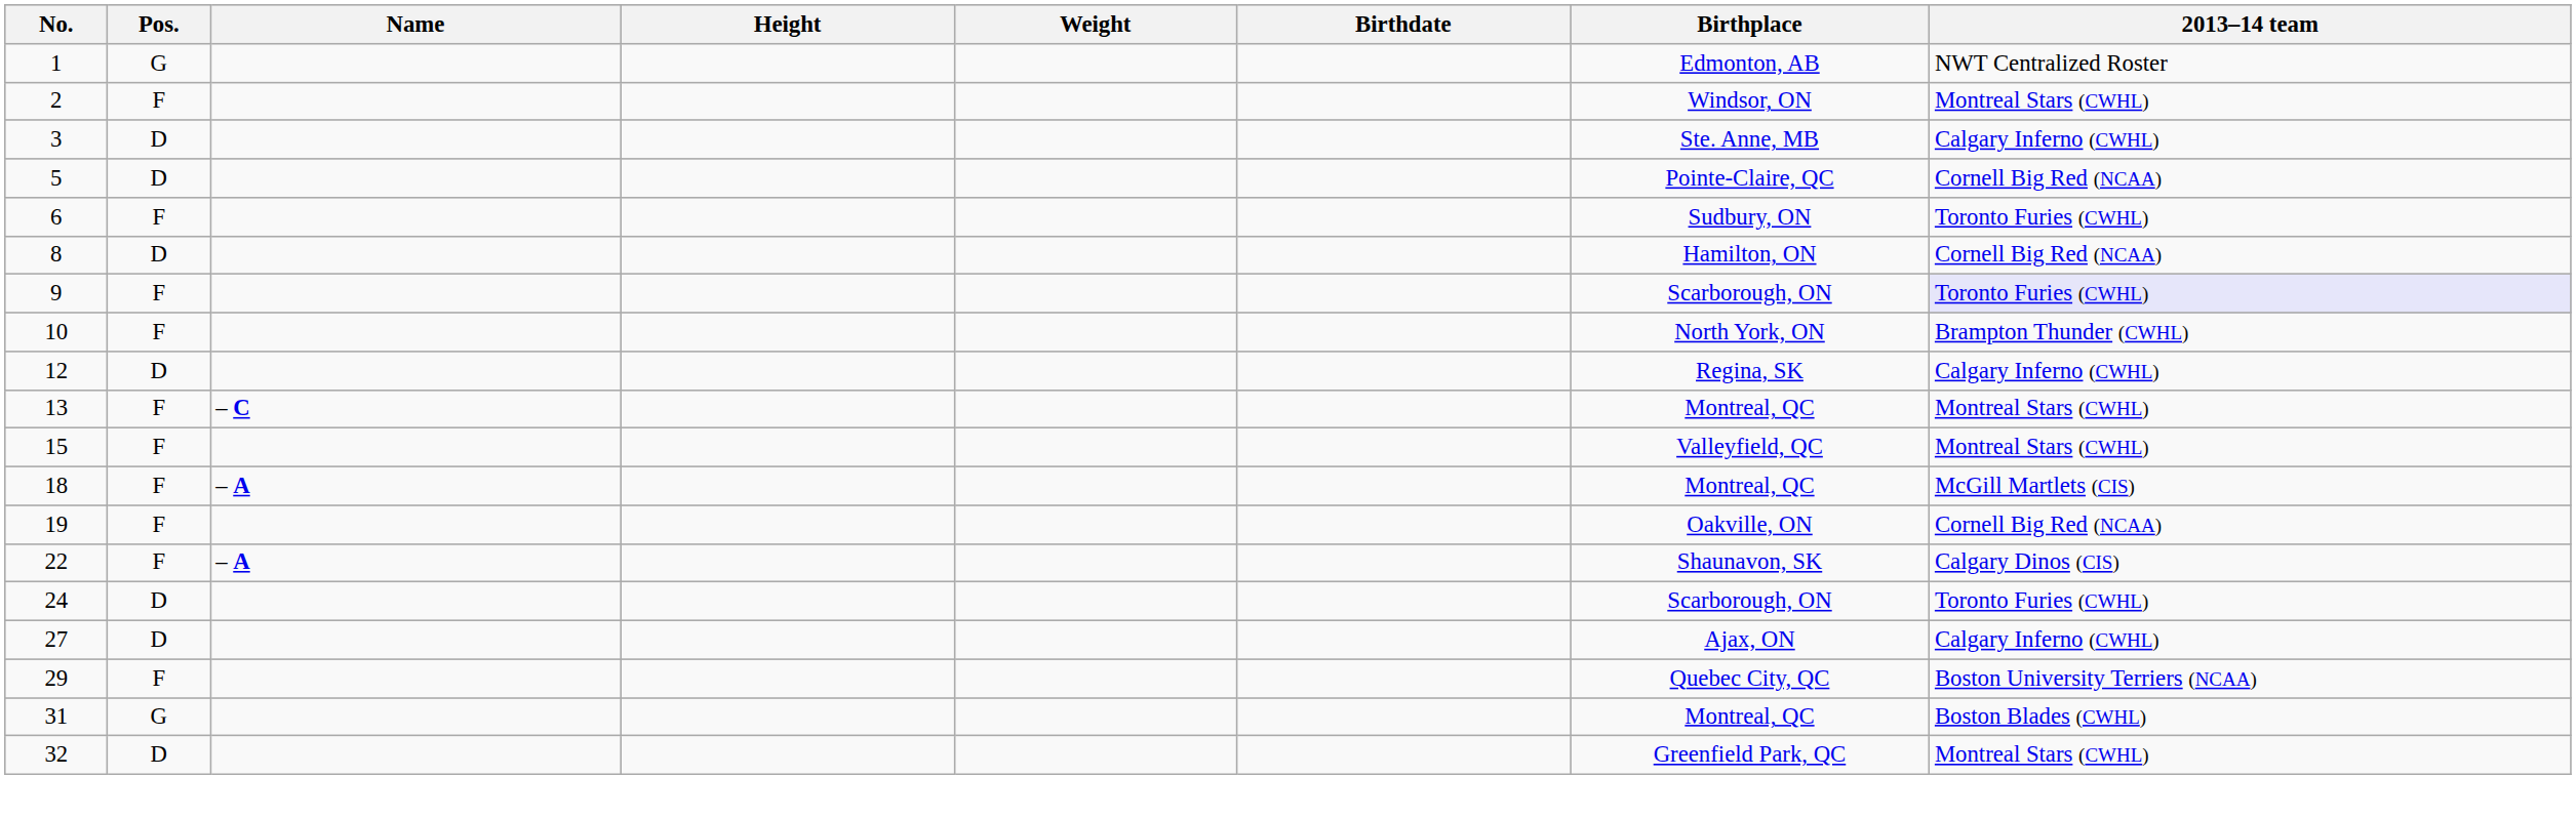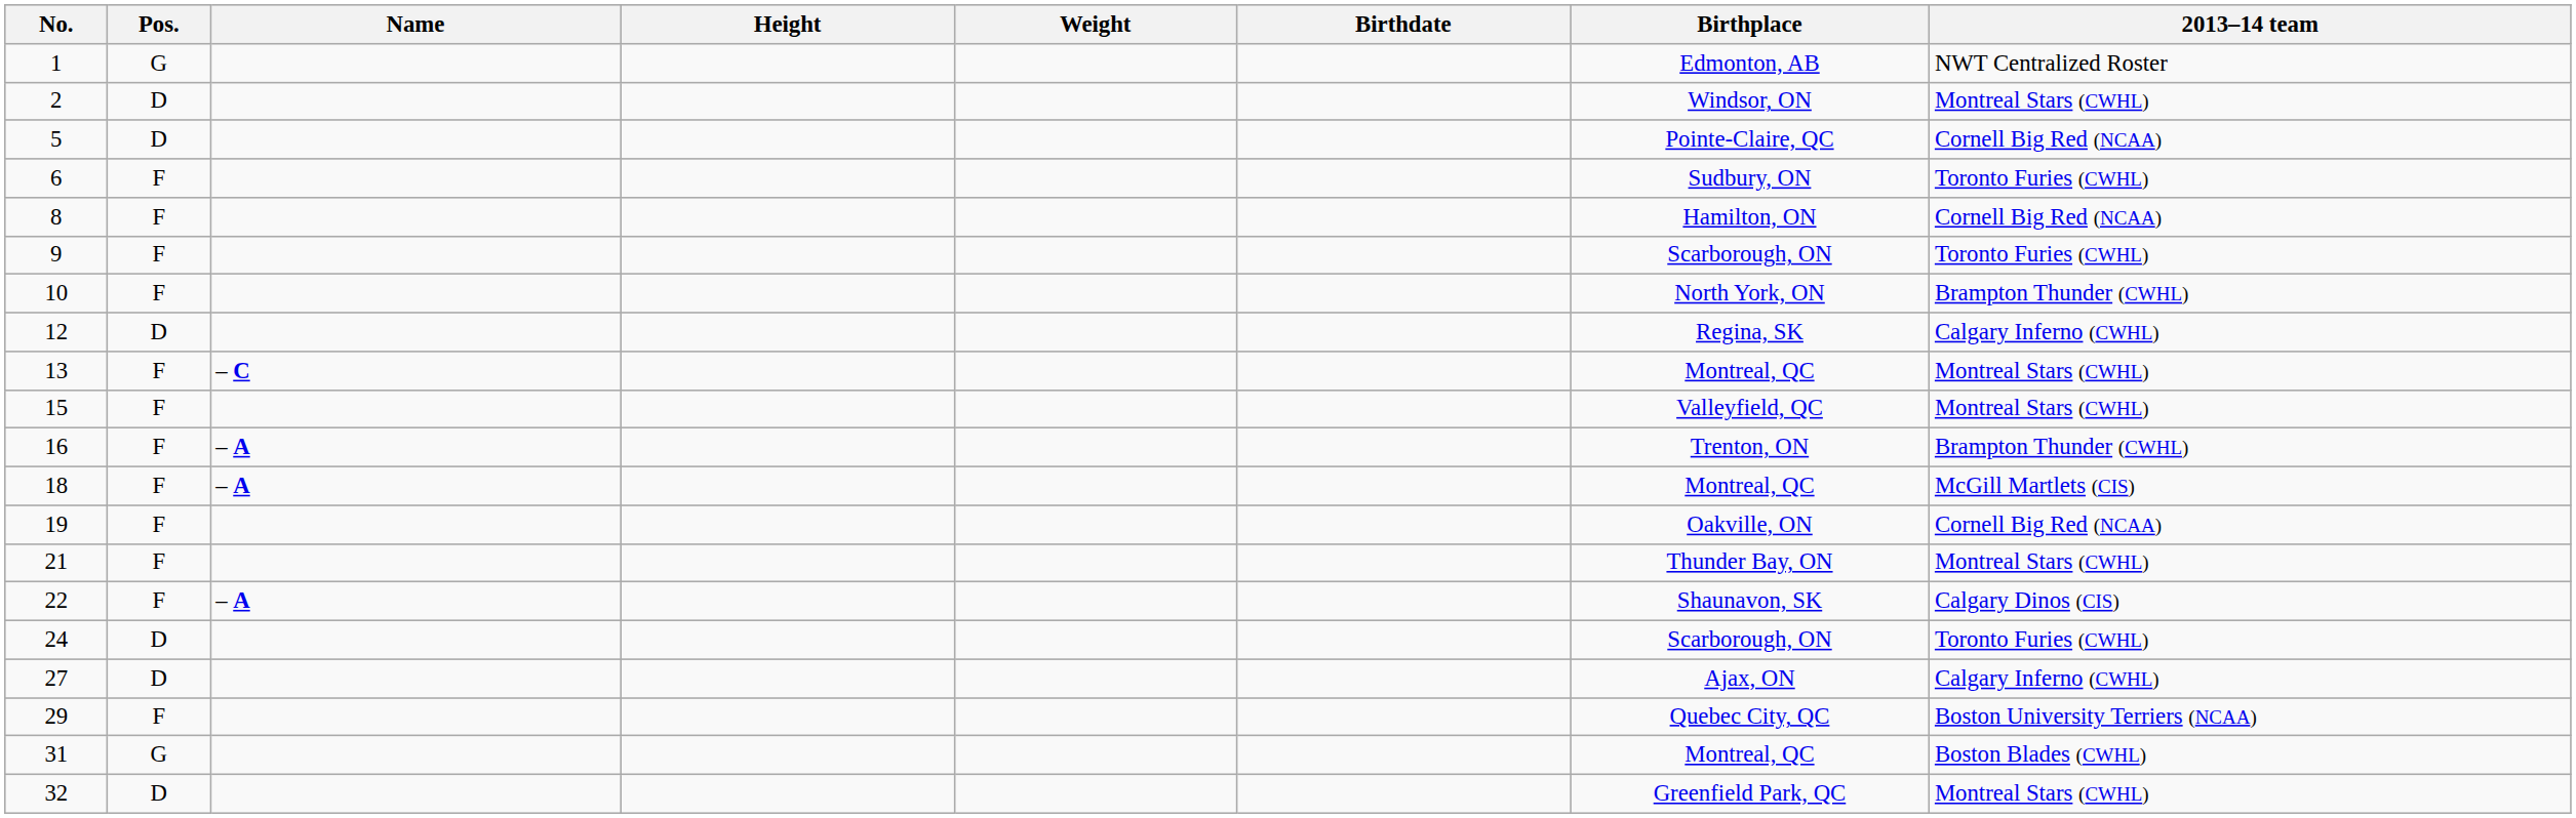 <table width="100%" class="wikitable sortable" style="font-size: 90%; text-align: center;">
 <tr>
 <th style="width:  4%;">No.</th>
 <th style="width:  4%;">Pos.</th>
 <th style="width: 16%;">Name</th>
 <th style="width: 13%;">Height</th>
 <th style="width: 11%;">Weight</th>
 <th style="width: 13%;">Birthdate</th>
 <th style="width: 14%;">Birthplace</th>
 <th style="width: 25%;">2013–14 team</th>
 </tr>
 <tr>
 <td>1</td>
 <td>G</td>
 <td style="text-align:left;"></td>
 <td></td>
 <td></td>
 <td style="text-align:right;"></td>
 <td><a href='#'>Edmonton, AB</a></td>
 <td style="text-align:left;"> NWT Centralized Roster</td>
 </tr>
 <tr>
 <td>2</td>
-<td>F</td>
+<td>D</td>
 <td style="text-align:left;"></td>
 <td></td>
 <td></td>
 <td style="text-align:right;"></td>
 <td><a href='#'>Windsor, ON</a></td>
 <td style="text-align:left;"> <a href='#'>Montreal Stars</a> <small>(<a href='#'>CWHL</a>)</small></td>
-</tr>
-<tr>
-<td>3</td>
-<td>D</td>
-<td style="text-align:left;"></td>
-<td></td>
-<td></td>
-<td style="text-align:right;"></td>
-<td><a href='#'>Ste. Anne, MB</a></td>
-<td style="text-align:left;"> <a href='#'>Calgary Inferno</a> <small>(<a href='#'>CWHL</a>)</small></td>
 </tr>
 <tr>
 <td>5</td>
 <td>D</td>
 <td style="text-align:left;"></td>
 <td></td>
 <td></td>
 <td style="text-align:right;"></td>
 <td><a href='#'>Pointe-Claire, QC</a></td>
 <td style="text-align:left;"> <a href='#'>Cornell Big Red</a> <small>(<a href='#'>NCAA</a>)</small></td>
 </tr>
 <tr>
 <td>6</td>
 <td>F</td>
 <td style="text-align:left;"></td>
 <td></td>
 <td></td>
 <td style="text-align:right;"></td>
 <td><a href='#'>Sudbury, ON</a></td>
 <td style="text-align:left;"> <a href='#'>Toronto Furies</a> <small>(<a href='#'>CWHL</a>)</small></td>
 </tr>
 <tr>
 <td>8</td>
-<td>D</td>
+<td>F</td>
 <td style="text-align:left;"></td>
 <td></td>
 <td></td>
 <td style="text-align:right;"></td>
 <td><a href='#'>Hamilton, ON</a></td>
 <td style="text-align:left;"> <a href='#'>Cornell Big Red</a> <small>(<a href='#'>NCAA</a>)</small></td>
 </tr>
 <tr>
 <td>9</td>
 <td>F</td>
 <td style="text-align:left;"></td>
 <td></td>
 <td></td>
 <td style="text-align:right;"></td>
 <td><a href='#'>Scarborough, ON</a></td>
-<td style="background: lavender; text-align:left;"> <a href='#'>Toronto Furies</a> <small>(<a href='#'>CWHL</a>)</small></td>
+<td style="text-align:left;"> <a href='#'>Toronto Furies</a> <small>(<a href='#'>CWHL</a>)</small></td>
 </tr>
 <tr>
 <td>10</td>
 <td>F</td>
 <td style="text-align:left;"></td>
 <td></td>
 <td></td>
 <td style="text-align:right;"></td>
 <td><a href='#'>North York, ON</a></td>
 <td style="text-align:left;"> <a href='#'>Brampton Thunder</a> <small>(<a href='#'>CWHL</a>)</small></td>
 </tr>
 <tr>
 <td>12</td>
 <td>D</td>
 <td style="text-align:left;"></td>
 <td></td>
 <td></td>
 <td style="text-align:right;"></td>
 <td><a href='#'>Regina, SK</a></td>
 <td style="text-align:left;"> <a href='#'>Calgary Inferno</a> <small>(<a href='#'>CWHL</a>)</small></td>
 </tr>
 <tr>
 <td>13</td>
 <td>F</td>
 <td style="text-align:left;"> – <strong><a href='#'>C</a></strong></td>
 <td></td>
 <td></td>
 <td style="text-align:right;"></td>
 <td><a href='#'>Montreal, QC</a></td>
 <td style="text-align:left;"> <a href='#'>Montreal Stars</a> <small>(<a href='#'>CWHL</a>)</small></td>
 </tr>
 <tr>
 <td>15</td>
 <td>F</td>
 <td style="text-align:left;"></td>
 <td></td>
 <td></td>
 <td style="text-align:right;"></td>
 <td><a href='#'>Valleyfield, QC</a></td>
 <td style="text-align:left;"> <a href='#'>Montreal Stars</a> <small>(<a href='#'>CWHL</a>)</small></td>
 </tr>
 <tr>
+<td>16</td>
+<td>F</td>
+<td style="text-align:left;"> – <strong><a href='#'>A</a></strong></td>
+<td></td>
+<td></td>
+<td style="text-align:right;"></td>
+<td><a href='#'>Trenton, ON</a></td>
+<td style="text-align:left;"> <a href='#'>Brampton Thunder</a> <small>(<a href='#'>CWHL</a>)</small></td>
+</tr>
+<tr>
 <td>18</td>
 <td>F</td>
 <td style="text-align:left;"> – <strong><a href='#'>A</a></strong></td>
 <td></td>
 <td></td>
 <td style="text-align:right;"></td>
 <td><a href='#'>Montreal, QC</a></td>
 <td style="text-align:left;"> <a href='#'>McGill Martlets</a> <small>(<a href='#'>CIS</a>)</small></td>
 </tr>
 <tr>
 <td>19</td>
 <td>F</td>
 <td style="text-align:left;"></td>
 <td></td>
 <td></td>
 <td style="text-align:right;"></td>
 <td><a href='#'>Oakville, ON</a></td>
 <td style="text-align:left;"> <a href='#'>Cornell Big Red</a> <small>(<a href='#'>NCAA</a>)</small></td>
+</tr>
+<tr>
+<td>21</td>
+<td>F</td>
+<td style="text-align:left;"></td>
+<td></td>
+<td></td>
+<td style="text-align:right;"></td>
+<td><a href='#'>Thunder Bay, ON</a></td>
+<td style="text-align:left;"> <a href='#'>Montreal Stars</a> <small>(<a href='#'>CWHL</a>)</small></td>
 </tr>
 <tr>
 <td>22</td>
 <td>F</td>
 <td style="text-align:left;"> – <strong><a href='#'>A</a></strong></td>
 <td></td>
 <td></td>
 <td style="text-align:right;"></td>
 <td><a href='#'>Shaunavon, SK</a></td>
 <td style="text-align:left;"> <a href='#'>Calgary Dinos</a> <small>(<a href='#'>CIS</a>)</small></td>
 </tr>
 <tr>
 <td>24</td>
 <td>D</td>
 <td style="text-align:left;"></td>
 <td></td>
 <td></td>
 <td style="text-align:right;"></td>
 <td><a href='#'>Scarborough, ON</a></td>
 <td style="text-align:left;"> <a href='#'>Toronto Furies</a> <small>(<a href='#'>CWHL</a>)</small></td>
 </tr>
 <tr>
 <td>27</td>
 <td>D</td>
 <td style="text-align:left;"></td>
 <td></td>
 <td></td>
 <td style="text-align:right;"></td>
 <td><a href='#'>Ajax, ON</a></td>
 <td style="text-align:left;"> <a href='#'>Calgary Inferno</a> <small>(<a href='#'>CWHL</a>)</small></td>
 </tr>
 <tr>
 <td>29</td>
 <td>F</td>
 <td style="text-align:left;"></td>
 <td></td>
 <td></td>
 <td style="text-align:right;"></td>
 <td><a href='#'>Quebec City, QC</a></td>
 <td style="text-align:left;"> <a href='#'>Boston University Terriers</a> <small>(<a href='#'>NCAA</a>)</small></td>
 </tr>
 <tr>
 <td>31</td>
 <td>G</td>
 <td style="text-align:left;"></td>
 <td></td>
 <td></td>
 <td style="text-align:right;"></td>
 <td><a href='#'>Montreal, QC</a></td>
 <td style="text-align:left;"> <a href='#'>Boston Blades</a> <small>(<a href='#'>CWHL</a>)</small></td>
 </tr>
 <tr>
 <td>32</td>
 <td>D</td>
 <td style="text-align:left;"></td>
 <td></td>
 <td></td>
 <td style="text-align:right;"></td>
 <td><a href='#'>Greenfield Park, QC</a></td>
 <td style="text-align:left;"> <a href='#'>Montreal Stars</a> <small>(<a href='#'>CWHL</a>)</small></td>
 </tr>
 </table>
